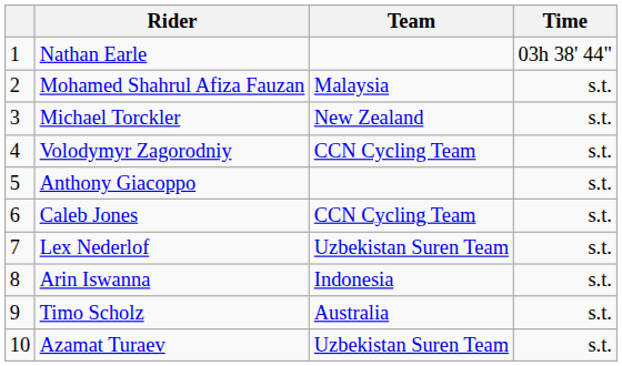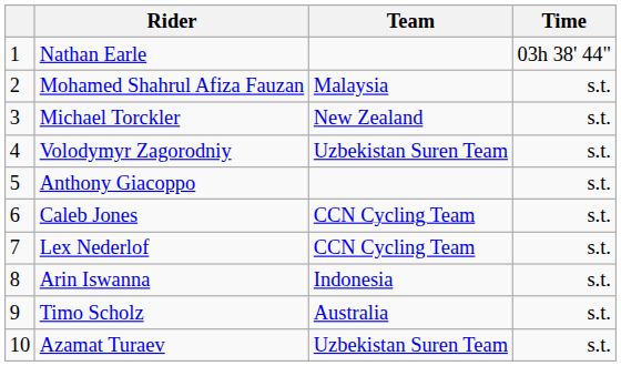 <table class=wikitable>
 <tr>
 <th></th>
 <th>Rider</th>
 <th>Team</th>
 <th>Time</th>
 </tr>
 <tr>
 <td>1</td>
 <td> <a href='#'>Nathan Earle</a></td>
 <td></td>
 <td align=right>03h 38' 44"</td>
 </tr>
 <tr>
 <td>2</td>
 <td> <a href='#'>Mohamed Shahrul Afiza Fauzan</a></td>
 <td><a href='#'>Malaysia</a></td>
 <td align=right>s.t.</td>
 </tr>
 <tr>
 <td>3</td>
 <td> <a href='#'>Michael Torckler</a></td>
 <td><a href='#'>New Zealand</a></td>
 <td align=right>s.t.</td>
 </tr>
 <tr>
 <td>4</td>
 <td> <a href='#'>Volodymyr Zagorodniy</a></td>
-<td><a href='#'>CCN Cycling Team</a></td>
+<td><a href='#'>Uzbekistan Suren Team</a></td>
 <td align=right>s.t.</td>
 </tr>
 <tr>
 <td>5</td>
 <td> <a href='#'>Anthony Giacoppo</a></td>
 <td></td>
 <td align=right>s.t.</td>
 </tr>
 <tr>
 <td>6</td>
 <td> <a href='#'>Caleb Jones</a></td>
 <td><a href='#'>CCN Cycling Team</a></td>
 <td align=right>s.t.</td>
 </tr>
 <tr>
 <td>7</td>
 <td> <a href='#'>Lex Nederlof</a></td>
-<td><a href='#'>Uzbekistan Suren Team</a></td>
+<td><a href='#'>CCN Cycling Team</a></td>
 <td align=right>s.t.</td>
 </tr>
 <tr>
 <td>8</td>
 <td> <a href='#'>Arin Iswanna</a></td>
 <td><a href='#'>Indonesia</a></td>
 <td align=right>s.t.</td>
 </tr>
 <tr>
 <td>9</td>
 <td> <a href='#'>Timo Scholz</a></td>
 <td><a href='#'>Australia</a></td>
 <td align=right>s.t.</td>
 </tr>
 <tr>
 <td>10</td>
 <td> <a href='#'>Azamat Turaev</a></td>
 <td><a href='#'>Uzbekistan Suren Team</a></td>
 <td align=right>s.t.</td>
 </tr>
 </table>
